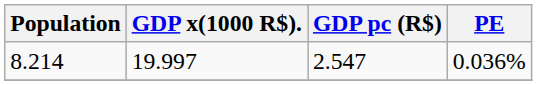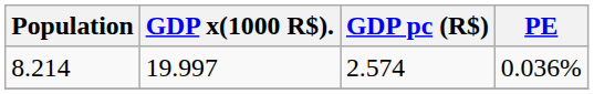 <table class="wikitable" border="1">
 <tr>
 <th>Population</th>
 <th><a href='#'>GDP</a> x(1000 R$).</th>
 <th><a href='#'>GDP pc</a> (R$)</th>
 <th><a href='#'>PE</a></th>
 </tr>
 <tr>
 <td>8.214</td>
 <td>19.997</td>
-<td>2.547</td>
+<td>2.574</td>
 <td>0.036%</td>
 </tr>
 <tr>
 </tr>
 </table>
